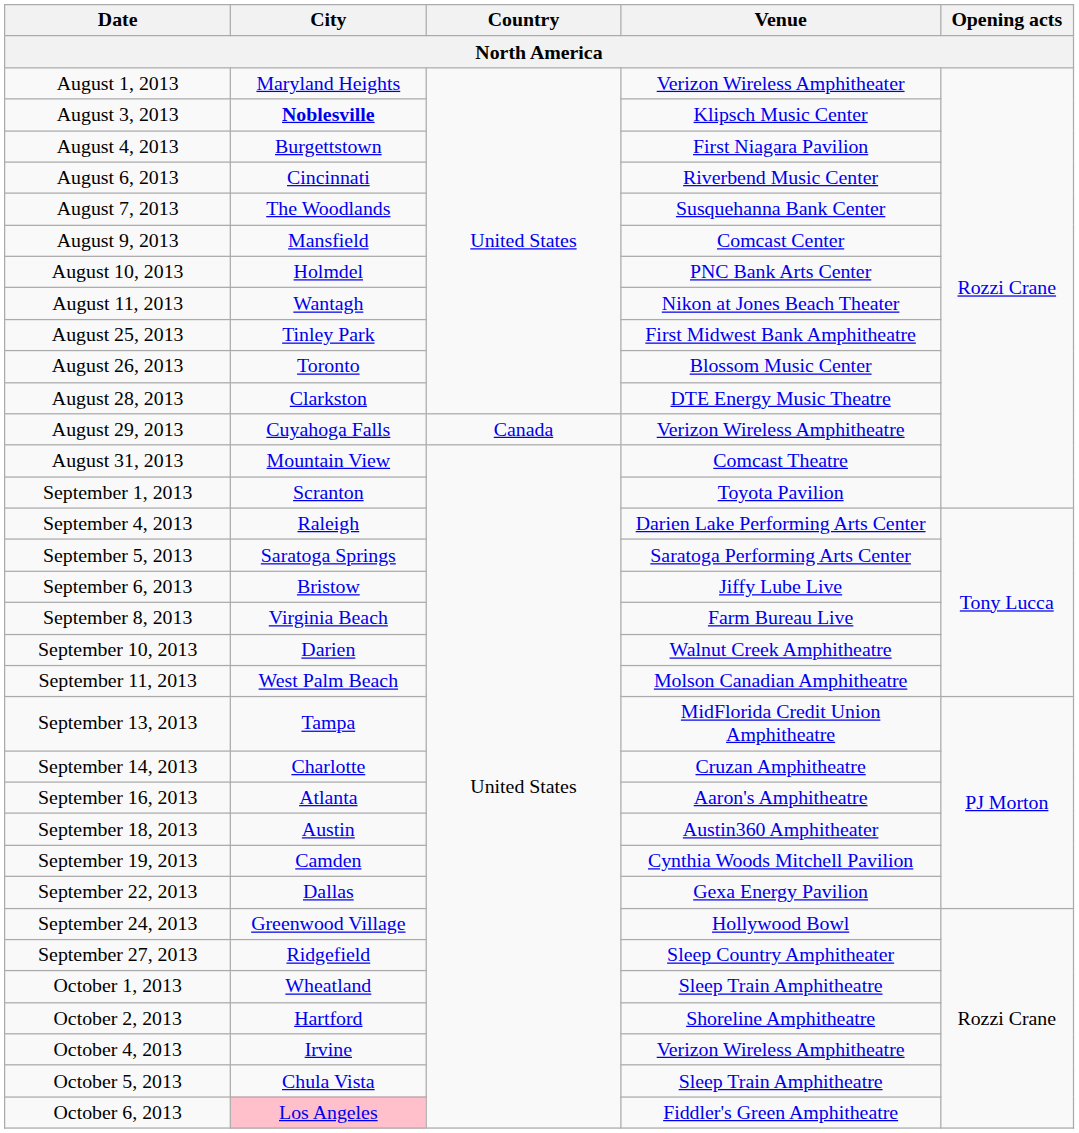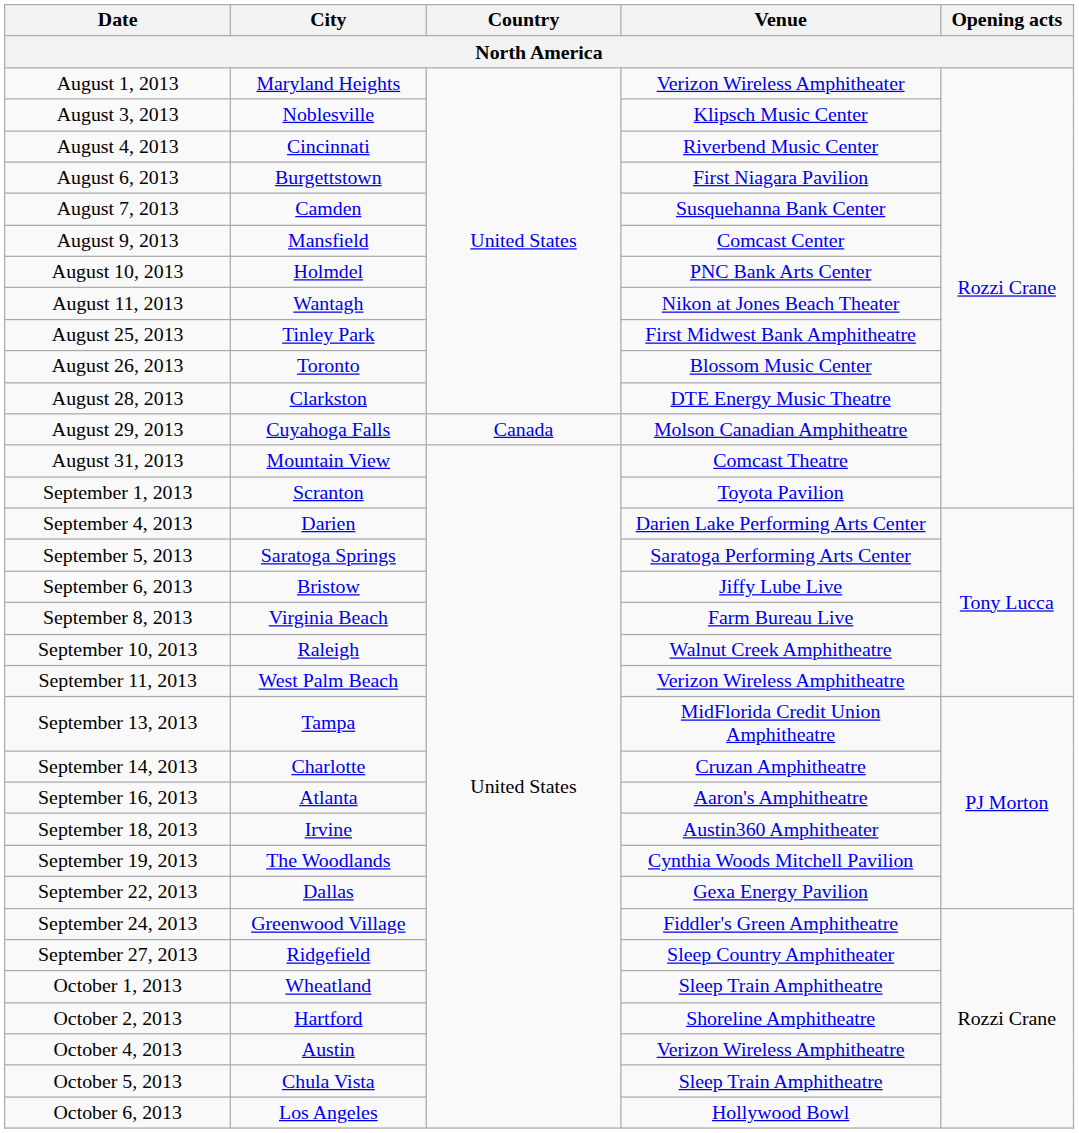 <table class="wikitable" style="text-align:center">
 <tr>
 <th style="width:175px;">Date</th>
 <th style="width:150px;">City</th>
 <th style="width:150px;">Country</th>
 <th style="width:250px;">Venue</th>
 <th style="width:100px;">Opening acts</th>
 </tr>
 <tr>
 <th colspan="5">North America</th>
 </tr>
 <tr>
 <td>August 1, 2013</td>
 <td><a href='#'>Maryland Heights</a></td>
 <td rowspan="11"><a href='#'>United States</a></td>
 <td><a href='#'>Verizon Wireless Amphitheater</a></td>
 <td rowspan="14"><a href='#'>Rozzi Crane</a></td>
 </tr>
 <tr>
 <td>August 3, 2013</td>
-<td><strong><a href='#'>Noblesville</a></strong></td>
+<td><a href='#'>Noblesville</a></td>
 <td><a href='#'>Klipsch Music Center</a></td>
 </tr>
 <tr>
 <td>August 4, 2013</td>
+<td><a href='#'>Cincinnati</a></td>
+<td><a href='#'>Riverbend Music Center</a></td>
+</tr>
+<tr>
+<td>August 6, 2013</td>
 <td><a href='#'>Burgettstown</a></td>
 <td><a href='#'>First Niagara Pavilion</a></td>
 </tr>
 <tr>
-<td>August 6, 2013</td>
-<td><a href='#'>Cincinnati</a></td>
-<td><a href='#'>Riverbend Music Center</a></td>
-</tr>
-<tr>
 <td>August 7, 2013</td>
-<td><a href='#'>The Woodlands</a></td>
+<td><a href='#'>Camden</a></td>
 <td><a href='#'>Susquehanna Bank Center</a></td>
 </tr>
 <tr>
 <td>August 9, 2013</td>
 <td><a href='#'>Mansfield</a></td>
 <td><a href='#'>Comcast Center</a></td>
 </tr>
 <tr>
 <td>August 10, 2013</td>
 <td><a href='#'>Holmdel</a></td>
 <td><a href='#'>PNC Bank Arts Center</a></td>
 </tr>
 <tr>
 <td>August 11, 2013</td>
 <td><a href='#'>Wantagh</a></td>
 <td><a href='#'>Nikon at Jones Beach Theater</a></td>
 </tr>
 <tr>
 <td>August 25, 2013</td>
 <td><a href='#'>Tinley Park</a></td>
 <td><a href='#'>First Midwest Bank Amphitheatre</a></td>
 </tr>
 <tr>
 <td>August 26, 2013</td>
 <td><a href='#'>Toronto</a></td>
 <td><a href='#'>Blossom Music Center</a></td>
 </tr>
 <tr>
 <td>August 28, 2013</td>
 <td><a href='#'>Clarkston</a></td>
 <td><a href='#'>DTE Energy Music Theatre</a></td>
 </tr>
 <tr>
 <td>August 29, 2013</td>
 <td><a href='#'>Cuyahoga Falls</a></td>
 <td><a href='#'>Canada</a></td>
-<td><a href='#'>Verizon Wireless Amphitheatre</a></td>
+<td><a href='#'>Molson Canadian Amphitheatre</a></td>
 </tr>
 <tr>
 <td>August 31, 2013</td>
 <td><a href='#'>Mountain View</a></td>
 <td rowspan="21">United States</td>
 <td><a href='#'>Comcast Theatre</a></td>
 </tr>
 <tr>
 <td>September 1, 2013</td>
 <td><a href='#'>Scranton</a></td>
 <td><a href='#'>Toyota Pavilion</a></td>
 </tr>
 <tr>
 <td>September 4, 2013</td>
-<td><a href='#'>Raleigh</a></td>
+<td><a href='#'>Darien</a></td>
 <td><a href='#'>Darien Lake Performing Arts Center</a></td>
 <td rowspan="6"><a href='#'>Tony Lucca</a></td>
 </tr>
 <tr>
 <td>September 5, 2013</td>
 <td><a href='#'>Saratoga Springs</a></td>
 <td><a href='#'>Saratoga Performing Arts Center</a></td>
 </tr>
 <tr>
 <td>September 6, 2013</td>
 <td><a href='#'>Bristow</a></td>
 <td><a href='#'>Jiffy Lube Live</a></td>
 </tr>
 <tr>
 <td>September 8, 2013</td>
 <td><a href='#'>Virginia Beach</a></td>
 <td><a href='#'>Farm Bureau Live</a></td>
 </tr>
 <tr>
 <td>September 10, 2013</td>
-<td><a href='#'>Darien</a></td>
+<td><a href='#'>Raleigh</a></td>
 <td><a href='#'>Walnut Creek Amphitheatre</a></td>
 </tr>
 <tr>
 <td>September 11, 2013</td>
 <td><a href='#'>West Palm Beach</a></td>
-<td><a href='#'>Molson Canadian Amphitheatre</a></td>
+<td><a href='#'>Verizon Wireless Amphitheatre</a></td>
 </tr>
 <tr>
 <td>September 13, 2013</td>
 <td><a href='#'>Tampa</a></td>
 <td><a href='#'>MidFlorida Credit Union Amphitheatre</a></td>
 <td rowspan="6"><a href='#'>PJ Morton</a></td>
 </tr>
 <tr>
 <td>September 14, 2013</td>
 <td><a href='#'>Charlotte</a></td>
 <td><a href='#'>Cruzan Amphitheatre</a></td>
 </tr>
 <tr>
 <td>September 16, 2013</td>
 <td><a href='#'>Atlanta</a></td>
 <td><a href='#'>Aaron's Amphitheatre</a></td>
 </tr>
 <tr>
 <td>September 18, 2013</td>
-<td><a href='#'>Austin</a></td>
+<td><a href='#'>Irvine</a></td>
 <td><a href='#'>Austin360 Amphitheater</a></td>
 </tr>
 <tr>
 <td>September 19, 2013</td>
-<td><a href='#'>Camden</a></td>
+<td><a href='#'>The Woodlands</a></td>
 <td><a href='#'>Cynthia Woods Mitchell Pavilion</a></td>
 </tr>
 <tr>
 <td>September 22, 2013</td>
 <td><a href='#'>Dallas</a></td>
 <td><a href='#'>Gexa Energy Pavilion</a></td>
 </tr>
 <tr>
 <td>September 24, 2013</td>
 <td><a href='#'>Greenwood Village</a></td>
-<td><a href='#'>Hollywood Bowl</a></td>
+<td><a href='#'>Fiddler's Green Amphitheatre</a></td>
 <td rowspan="7">Rozzi Crane</td>
 </tr>
 <tr>
 <td>September 27, 2013</td>
 <td><a href='#'>Ridgefield</a></td>
 <td><a href='#'>Sleep Country Amphitheater</a></td>
 </tr>
 <tr>
 <td>October 1, 2013</td>
 <td><a href='#'>Wheatland</a></td>
 <td><a href='#'>Sleep Train Amphitheatre</a></td>
 </tr>
 <tr>
 <td>October 2, 2013</td>
 <td><a href='#'>Hartford</a></td>
 <td><a href='#'>Shoreline Amphitheatre</a></td>
 </tr>
 <tr>
 <td>October 4, 2013</td>
-<td><a href='#'>Irvine</a></td>
+<td><a href='#'>Austin</a></td>
 <td><a href='#'>Verizon Wireless Amphitheatre</a></td>
 </tr>
 <tr>
 <td>October 5, 2013</td>
 <td><a href='#'>Chula Vista</a></td>
 <td><a href='#'>Sleep Train Amphitheatre</a></td>
 </tr>
 <tr>
 <td>October 6, 2013</td>
-<td style="background: pink;"><a href='#'>Los Angeles</a></td>
-<td><a href='#'>Fiddler's Green Amphitheatre</a></td>
+<td><a href='#'>Los Angeles</a></td>
+<td><a href='#'>Hollywood Bowl</a></td>
 </tr>
 </table>
